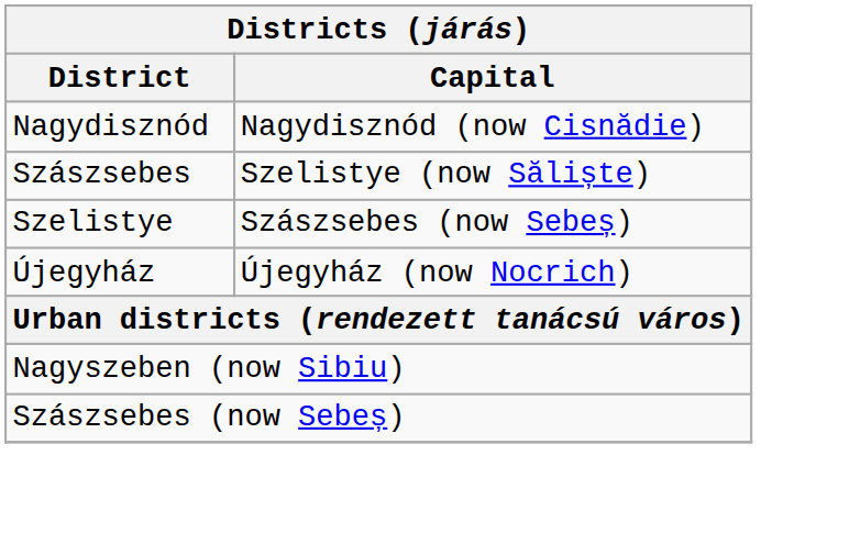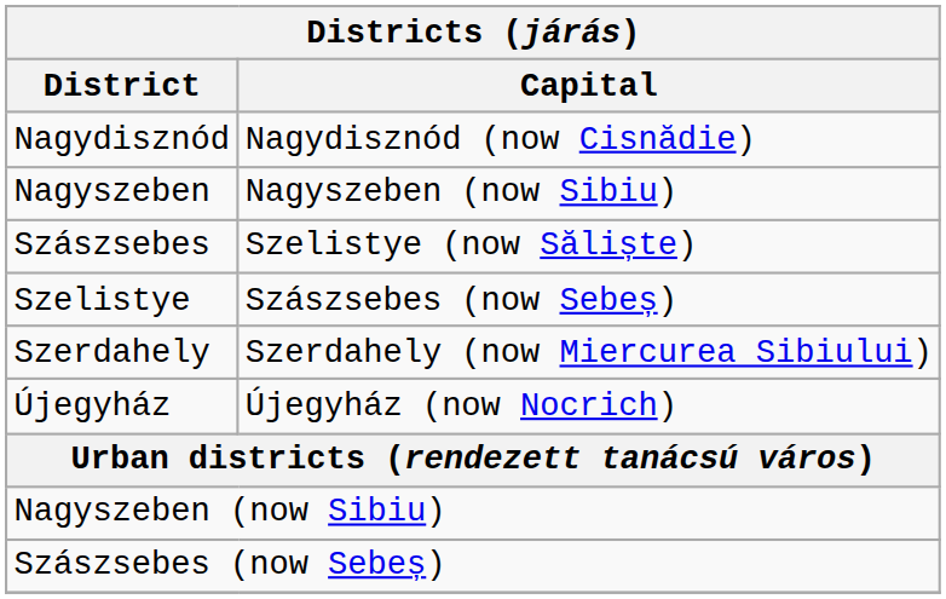 <table class="wikitable">
 <tr>
 <th colspan=2>Districts (<em>járás</em>)</th>
 </tr>
 <tr>
 <th>District</th>
 <th>Capital</th>
 </tr>
 <tr>
 <td> Nagydisznód</td>
 <td>Nagydisznód (now <a href='#'>Cisnădie</a>)</td>
 </tr>
 <tr>
+<td> Nagyszeben</td>
+<td>Nagyszeben (now <a href='#'>Sibiu</a>)</td>
+</tr>
+<tr>
 <td> Szászsebes</td>
 <td>Szelistye (now <a href='#'>Săliște</a>)</td>
 </tr>
 <tr>
 <td> Szelistye</td>
 <td>Szászsebes (now <a href='#'>Sebeș</a>)</td>
+</tr>
+<tr>
+<td> Szerdahely</td>
+<td>Szerdahely (now <a href='#'>Miercurea Sibiului</a>)</td>
 </tr>
 <tr>
 <td> Újegyház</td>
 <td>Újegyház (now <a href='#'>Nocrich</a>)</td>
 </tr>
 <tr>
 <th colspan=2> Urban districts (<em>rendezett tanácsú város</em>)</th>
 </tr>
 <tr>
 <td colspan=2>Nagyszeben (now <a href='#'>Sibiu</a>)</td>
 </tr>
 <tr>
 <td colspan=2>Szászsebes (now <a href='#'>Sebeș</a>)</td>
 </tr>
 <tr>
 </tr>
 </table>
